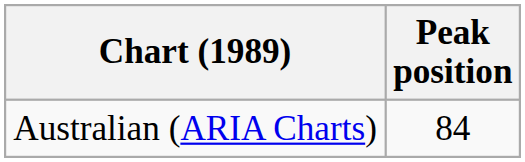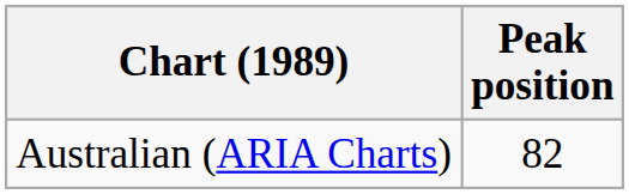 <table class="wikitable">
 <tr>
 <th>Chart (1989)</th>
 <th>Peak<br>position</th>
 </tr>
 <tr>
 <td>Australian (<a href='#'>ARIA Charts</a>)</td>
-<td align="center">84</td>
+<td align="center">82</td>
 </tr>
 </table>
